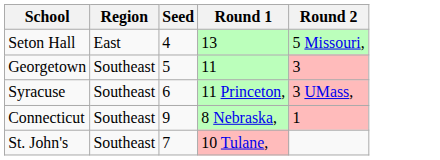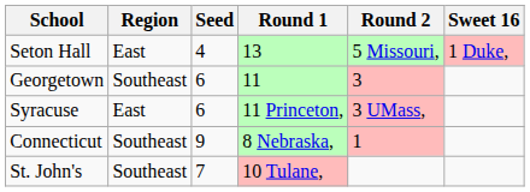 <table class="wikitable">
 <tr>
 <th>School</th>
 <th>Region</th>
 <th>Seed</th>
 <th>Round 1</th>
 <th>Round 2</th>
+<th>Sweet 16</th>
 </tr>
 <tr>
 <td>Seton Hall</td>
 <td>East</td>
 <td>4</td>
 <td style="background:#bfb;">13  </td>
 <td style="background:#bfb;">5 <a href='#'>Missouri</a>, </td>
+<td style="background:#fbb;">1 <a href='#'>Duke</a>, </td>
 </tr>
 <tr>
 <td>Georgetown</td>
 <td>Southeast</td>
-<td>5</td>
+<td>6</td>
 <td style="background:#bfb;">11  </td>
 <td style="background:#fbb;">3  </td>
+<td></td>
 </tr>
 <tr>
 <td>Syracuse</td>
-<td>Southeast</td>
+<td>East</td>
 <td>6</td>
 <td style="background:#bfb;">11 <a href='#'>Princeton</a>, </td>
 <td style="background:#fbb;">3 <a href='#'>UMass</a>, </td>
+<td></td>
 </tr>
 <tr>
 <td>Connecticut</td>
 <td>Southeast</td>
 <td>9</td>
 <td style="background:#bfb;">8 <a href='#'>Nebraska</a>, </td>
 <td style="background:#fbb;">1  </td>
+<td></td>
 </tr>
 <tr>
 <td>St. John's</td>
 <td>Southeast</td>
 <td>7</td>
 <td style="background:#fbb;">10 <a href='#'>Tulane</a>, </td>
 <td></td>
+<td></td>
 </tr>
 </table>
